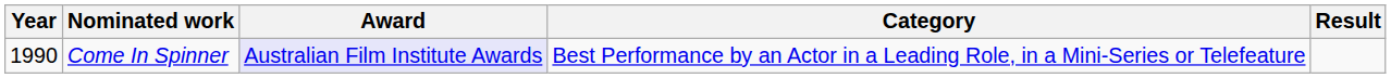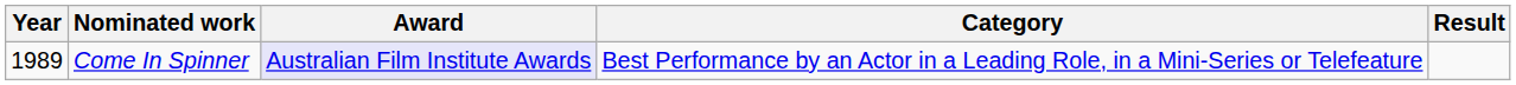 <table class="wikitable sortable">
 <tr>
 <th>Year</th>
 <th>Nominated work</th>
 <th>Award</th>
 <th>Category</th>
 <th>Result</th>
 </tr>
 <tr>
-<td>1990</td>
+<td>1989</td>
 <td><em><a href='#'>Come In Spinner</a></em></td>
 <td style="background: lavender;"><a href='#'>Australian Film Institute Awards</a></td>
 <td><a href='#'>Best Performance by an Actor in a Leading Role, in a Mini-Series or Telefeature</a></td>
 <td></td>
 </tr>
 </table>
